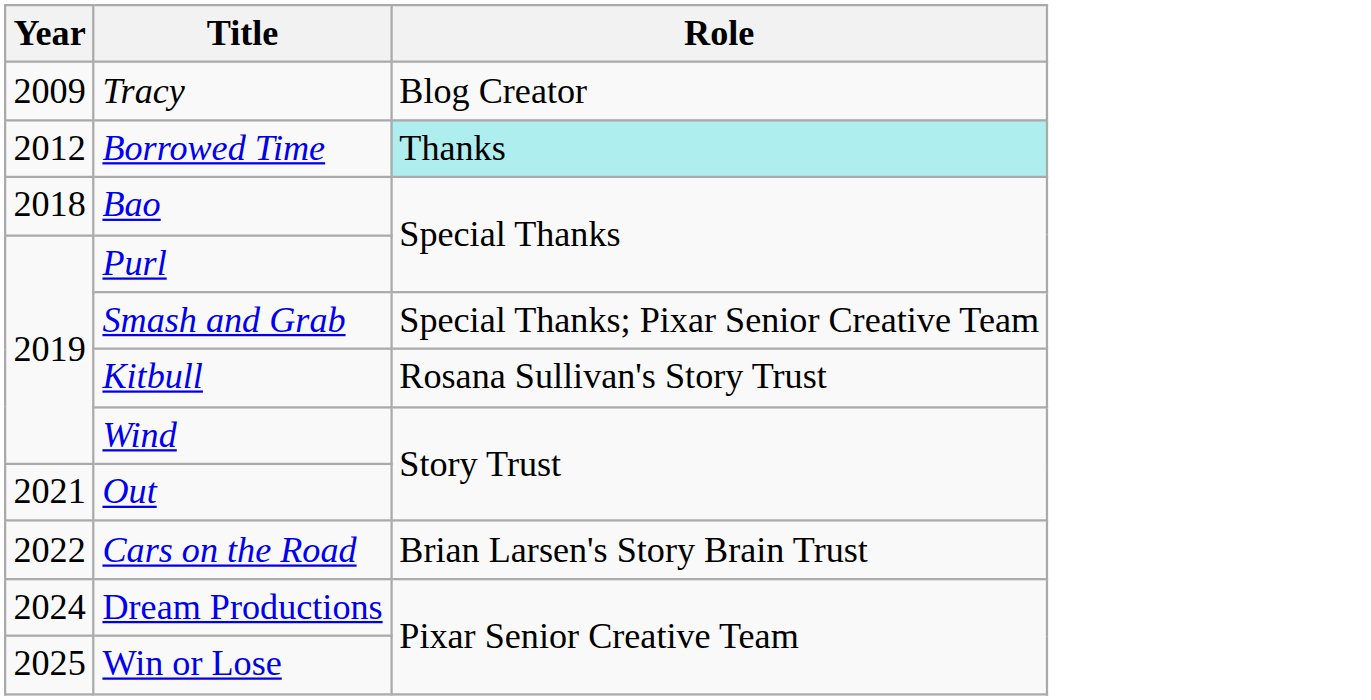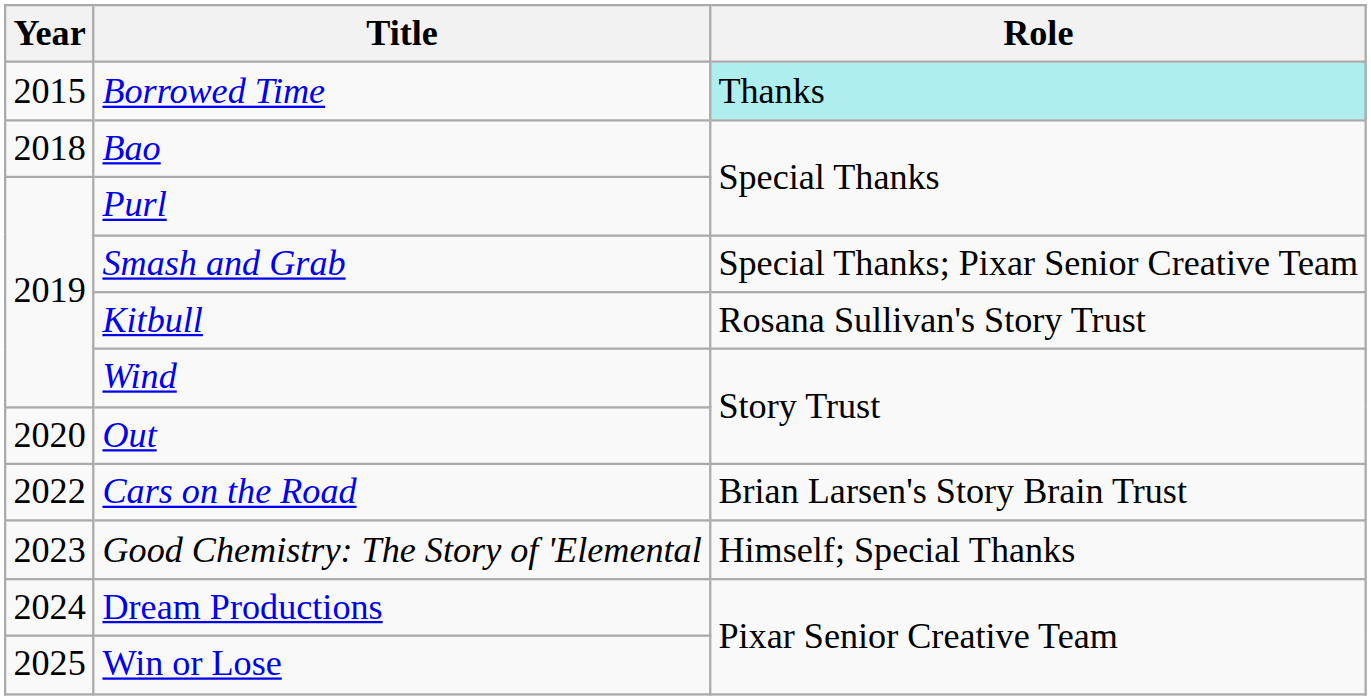 <table class="wikitable">
 <tr>
 <th>Year</th>
 <th>Title</th>
 <th>Role</th>
 </tr>
 <tr>
-<td>2009</td>
-<td><em>Tracy</em></td>
-<td>Blog Creator</td>
-</tr>
-<tr>
-<td>2012</td>
+<td>2015</td>
 <td><em><a href='#'>Borrowed Time</a></em></td>
 <td style="background: paleturquoise;">Thanks</td>
 </tr>
 <tr>
 <td>2018</td>
 <td><em><a href='#'>Bao</a></em></td>
 <td rowspan=2>Special Thanks</td>
 </tr>
 <tr>
 <td rowspan=4>2019</td>
 <td><em><a href='#'>Purl</a></em></td>
 </tr>
 <tr>
 <td><em><a href='#'>Smash and Grab</a></em></td>
 <td>Special Thanks; Pixar Senior Creative Team</td>
 </tr>
 <tr>
 <td><em><a href='#'>Kitbull</a></em></td>
 <td>Rosana Sullivan's Story Trust</td>
 </tr>
 <tr>
 <td><em><a href='#'>Wind</a></em></td>
 <td rowspan=2>Story Trust</td>
 </tr>
 <tr>
-<td>2021</td>
+<td>2020</td>
 <td><em><a href='#'>Out</a></em></td>
 </tr>
 <tr>
 <td>2022</td>
 <td><em><a href='#'>Cars on the Road</a></em></td>
 <td>Brian Larsen's Story Brain Trust</td>
+</tr>
+<tr>
+<td>2023</td>
+<td><em>Good Chemistry: The Story of 'Elemental<strong></td>
+<td>Himself; Special Thanks</td>
 </tr>
 <tr>
 <td>2024</td>
 <td></em><a href='#'>Dream Productions</a><em></td>
 <td rowspan=2>Pixar Senior Creative Team</td>
 </tr>
 <tr>
 <td>2025</td>
 <td></em><a href='#'>Win or Lose</a><em></td>
 </tr>
 </table>
